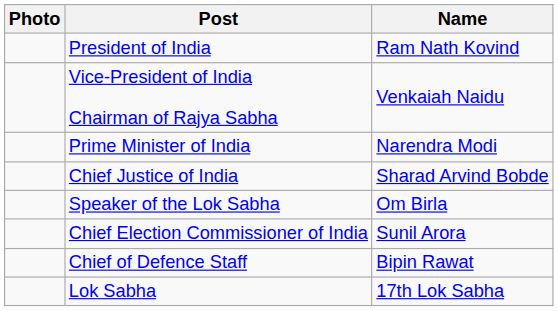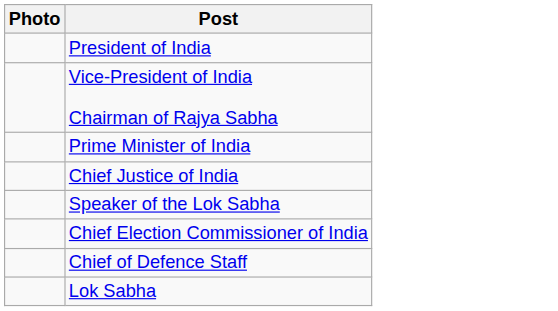 <table class=wikitable>
 <tr>
 <th>Photo</th>
 <th>Post</th>
-<th>Name</th>
 </tr>
 <tr>
 <td></td>
 <td><a href='#'>President of India</a></td>
-<td><a href='#'>Ram Nath Kovind</a></td>
 </tr>
 <tr>
 <td></td>
 <td><a href='#'>Vice-President of India</a><br><br><a href='#'>Chairman of Rajya Sabha</a></td>
-<td><a href='#'>Venkaiah Naidu</a></td>
 </tr>
 <tr>
 <td></td>
 <td><a href='#'>Prime Minister of India</a></td>
-<td><a href='#'>Narendra Modi</a></td>
 </tr>
 <tr>
 <td></td>
 <td><a href='#'>Chief Justice of India</a></td>
-<td><a href='#'>Sharad Arvind Bobde</a></td>
 </tr>
 <tr>
 <td></td>
 <td><a href='#'>Speaker of the Lok Sabha</a></td>
-<td><a href='#'>Om Birla</a></td>
 </tr>
 <tr>
 <td></td>
 <td><a href='#'>Chief Election Commissioner of India</a></td>
-<td><a href='#'>Sunil Arora</a></td>
 </tr>
 <tr>
 <td></td>
 <td><a href='#'>Chief of Defence Staff</a></td>
-<td><a href='#'>Bipin Rawat</a></td>
 </tr>
 <tr>
 <td></td>
 <td><a href='#'>Lok Sabha</a></td>
-<td><a href='#'>17th Lok Sabha</a></td>
 </tr>
 </table>
